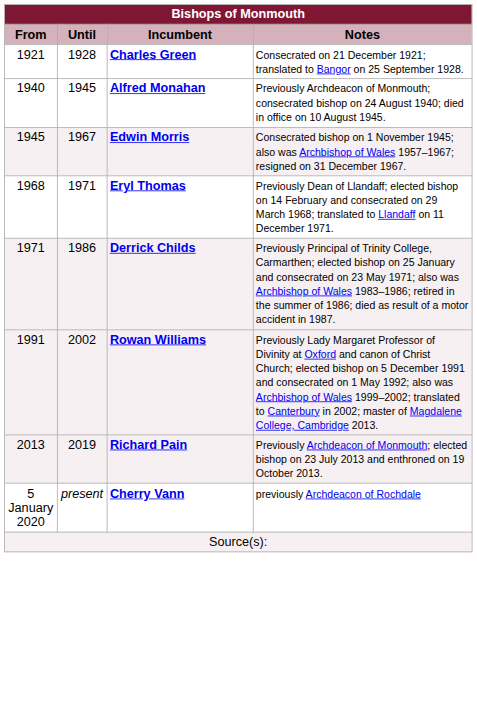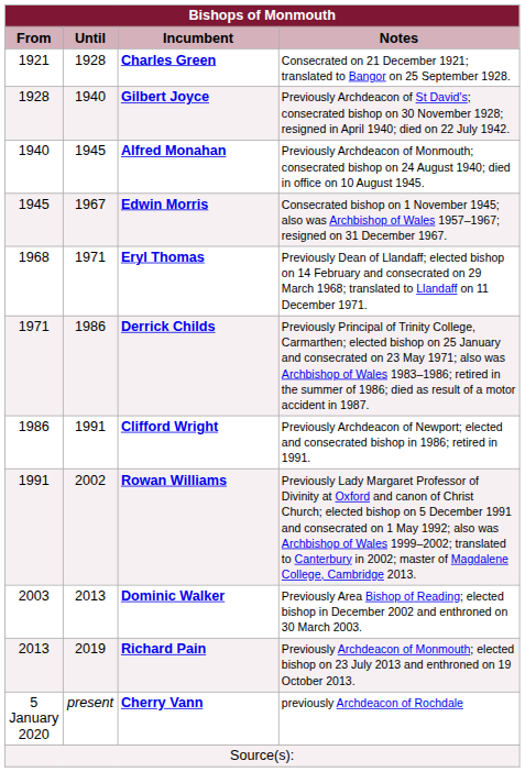 <table class="wikitable" style="width:95%;" border="1" cellpadding="2">
 <tr>
 <th colspan="4" style="background-color: #7F1734; color: white;">Bishops of Monmouth</th>
 </tr>
 <tr valign=center>
 <th style="background-color:#D4B1BB" width="10%">From</th>
 <th style="background-color:#D4B1BB" width="10%">Until</th>
 <th style="background-color:#D4B1BB" width="30%">Incumbent</th>
 <th style="background-color:#D4B1BB" width="45%">Notes</th>
 </tr>
 <tr valign="top" style="background-color: white;">
 <td style="text-align: center;">1921</td>
 <td style="text-align: center;">1928</td>
 <td> <strong><a href='#'>Charles Green</a></strong></td>
 <td><small>Consecrated on 21 December 1921; translated to <a href='#'>Bangor</a> on 25 September 1928.</small></td>
+</tr>
+<tr valign="top" style="background-color: #F7F0F2;">
+<td style="text-align: center;">1928</td>
+<td style="text-align: center;">1940</td>
+<td> <strong><a href='#'>Gilbert Joyce</a></strong></td>
+<td><small>Previously Archdeacon of <a href='#'>St David's</a>; consecrated bishop on 30 November 1928; resigned in April 1940; died on 22 July 1942.</small></td>
 </tr>
 <tr valign="top" style="background-color: white;">
 <td style="text-align: center;">1940</td>
 <td style="text-align: center;">1945</td>
 <td> <strong><a href='#'>Alfred Monahan</a></strong></td>
 <td><small>Previously Archdeacon of Monmouth; consecrated bishop on 24 August 1940; died in office on 10 August 1945.</small></td>
 </tr>
 <tr valign="top" style="background-color: #F7F0F2;">
 <td style="text-align: center;">1945</td>
 <td style="text-align: center;">1967</td>
 <td> <strong><a href='#'>Edwin Morris</a></strong></td>
 <td><small>Consecrated bishop on 1 November 1945; also was <a href='#'>Archbishop of Wales</a> 1957–1967; resigned on 31 December 1967.</small></td>
 </tr>
 <tr valign="top" style="background-color: white;">
 <td style="text-align: center;">1968</td>
 <td style="text-align: center;">1971</td>
 <td> <strong><a href='#'>Eryl Thomas</a></strong></td>
 <td><small>Previously Dean of Llandaff; elected bishop on 14 February and consecrated on 29 March 1968; translated to <a href='#'>Llandaff</a> on 11 December 1971.</small></td>
 </tr>
 <tr valign="top" style="background-color: #F7F0F2;">
 <td style="text-align: center;">1971</td>
 <td style="text-align: center;">1986</td>
 <td> <strong><a href='#'>Derrick Childs</a></strong></td>
 <td><small>Previously Principal of Trinity College, Carmarthen; elected bishop on 25 January and consecrated on 23 May 1971; also was <a href='#'>Archbishop of Wales</a> 1983–1986; retired in the summer of 1986; died as result of a motor accident in 1987.</small></td>
 </tr>
+<tr valign="top" style="background-color: white;">
+<td style="text-align: center;">1986</td>
+<td style="text-align: center;">1991</td>
+<td> <strong><a href='#'>Clifford Wright</a></strong></td>
+<td><small>Previously Archdeacon of Newport; elected and consecrated bishop in 1986; retired in 1991.</small></td>
+</tr>
 <tr valign="top" style="background-color: #F7F0F2;">
 <td style="text-align: center;">1991</td>
 <td style="text-align: center;">2002</td>
 <td> <strong><a href='#'>Rowan Williams</a></strong></td>
 <td><small>Previously Lady Margaret Professor of Divinity at <a href='#'>Oxford</a> and canon of Christ Church; elected bishop on 5 December 1991 and consecrated on 1 May 1992; also was <a href='#'>Archbishop of Wales</a> 1999–2002; translated to <a href='#'>Canterbury</a> in 2002; master of <a href='#'>Magdalene College, Cambridge</a> 2013.</small></td>
+</tr>
+<tr valign="top" style="background-color: white;">
+<td style="text-align: center;">2003</td>
+<td style="text-align: center;">2013</td>
+<td> <strong><a href='#'>Dominic Walker</a></strong> </td>
+<td><small>Previously Area <a href='#'>Bishop of Reading</a>; elected bishop in December 2002 and enthroned on 30 March 2003.</small></td>
 </tr>
 <tr valign="top" style="background-color: #F7F0F2;">
 <td style="text-align: center;">2013</td>
 <td style="text-align: center;">2019</td>
 <td> <strong><a href='#'>Richard Pain</a></strong></td>
 <td><small>Previously <a href='#'>Archdeacon of Monmouth</a>; elected bishop on 23 July 2013 and enthroned on 19 October 2013.</small></td>
 </tr>
 <tr valign="top" style="background-color: white;">
 <td style="text-align: center;">5 January 2020</td>
 <td style="text-align: center;"><em>present</em></td>
 <td> <strong><a href='#'>Cherry Vann</a></strong></td>
 <td><small>previously <a href='#'>Archdeacon of Rochdale</a></small></td>
 </tr>
 <tr valign="top" style="background-color: #F7F0F2;">
 <td style="text-align: center;"  colspan="4">Source(s):</td>
 </tr>
 </table>
